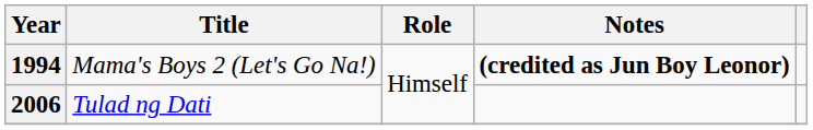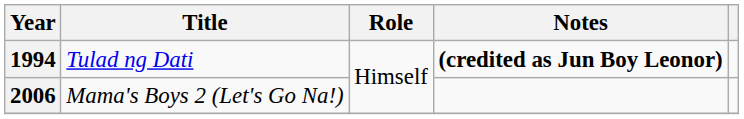 <table class="wikitable sortable plainrowheaders">
 <tr>
 <th scope="col">Year</th>
 <th scope="col">Title</th>
 <th scope="col">Role</th>
 <th scope="col">Notes</th>
 <th scope="col" class="unsortable"></th>
 </tr>
 <tr>
 <th scope=row>1994</th>
-<td><em>Mama's Boys 2 (Let's Go Na!)</em></td>
+<td><em><a href='#'>Tulad ng Dati</a></em></td>
 <td rowspan="2">Himself</td>
 <td><strong>(credited as Jun Boy Leonor)</strong></td>
 <td></td>
 </tr>
 <tr>
 <th scope=row>2006</th>
-<td><em><a href='#'>Tulad ng Dati</a></em></td>
+<td><em>Mama's Boys 2 (Let's Go Na!)</em></td>
 <td></td>
 <td></td>
 </tr>
 <tr>
 </tr>
 </table>
